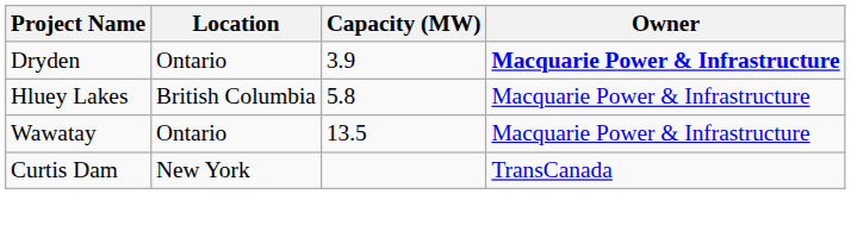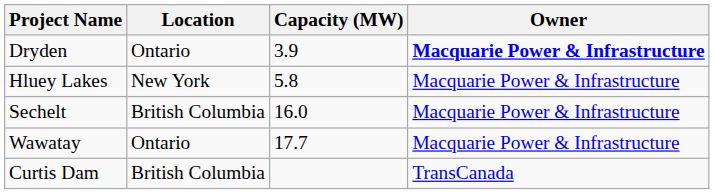 <table class="wikitable">
 <tr>
 <th>Project Name</th>
 <th>Location</th>
 <th>Capacity (MW)</th>
 <th>Owner</th>
 </tr>
 <tr>
 <td>Dryden</td>
 <td>Ontario</td>
 <td>3.9</td>
 <td><strong><a href='#'>Macquarie Power & Infrastructure</a></strong></td>
 </tr>
 <tr>
 <td>Hluey Lakes</td>
+<td>New York</td>
+<td>5.8</td>
+<td><a href='#'>Macquarie Power & Infrastructure</a></td>
+</tr>
+<tr>
+<td>Sechelt</td>
 <td>British Columbia</td>
-<td>5.8</td>
+<td>16.0</td>
 <td><a href='#'>Macquarie Power & Infrastructure</a></td>
 </tr>
 <tr>
 <td>Wawatay</td>
 <td>Ontario</td>
-<td>13.5</td>
+<td>17.7</td>
 <td><a href='#'>Macquarie Power & Infrastructure</a></td>
 </tr>
 <tr>
 <td>Curtis Dam</td>
-<td>New York</td>
+<td>British Columbia</td>
 <td></td>
 <td><a href='#'>TransCanada</a></td>
 </tr>
 </table>
